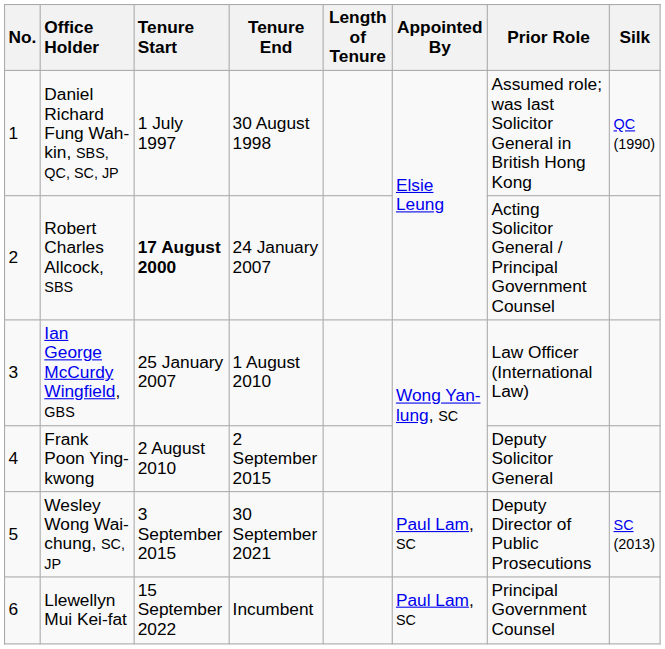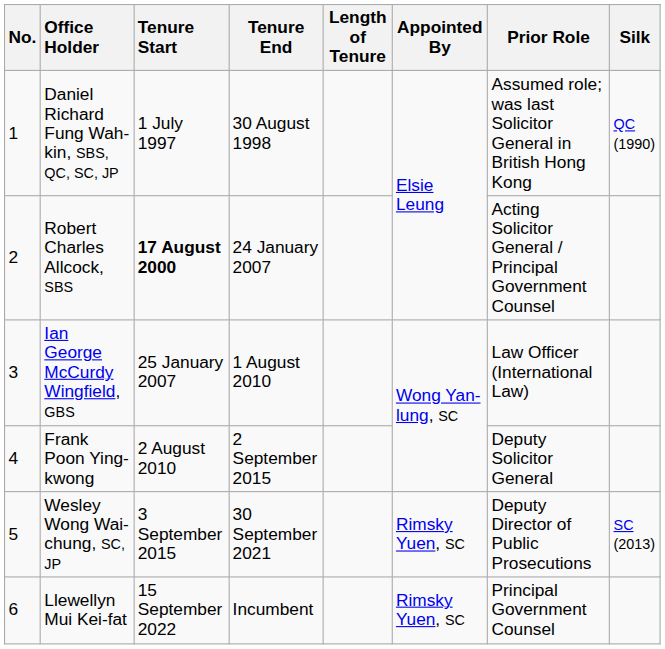 <table class="wikitable">
 <tr>
 <th>No.</th>
 <th style="text-align: left;">Office Holder</th>
 <th style="text-align: left;">Tenure Start</th>
 <th>Tenure End</th>
 <th>Length of Tenure</th>
 <th>Appointed By</th>
 <th>Prior Role</th>
 <th>Silk</th>
 </tr>
 <tr>
 <td>1</td>
 <td>Daniel Richard Fung Wah-kin, <small>SBS, QC, SC, JP</small></td>
 <td>1 July 1997</td>
 <td>30 August 1998</td>
 <td></td>
 <td rowspan="2"><a href='#'>Elsie Leung</a></td>
 <td>Assumed role; was last Solicitor General in British Hong Kong</td>
 <td><a href='#'><small>QC</small></a> <small>(1990)</small></td>
 </tr>
 <tr>
 <td>2</td>
 <td>Robert Charles Allcock, <small>SBS</small></td>
 <td><strong>17 August 2000</strong></td>
 <td>24 January 2007</td>
 <td></td>
 <td>Acting Solicitor General / Principal Government Counsel</td>
 <td></td>
 </tr>
 <tr>
 <td>3</td>
 <td><a href='#'>Ian George McCurdy Wingfield</a>, <small>GBS</small></td>
 <td>25 January 2007</td>
 <td>1 August 2010</td>
 <td></td>
 <td rowspan="2"><a href='#'>Wong Yan-lung</a>, <small>SC</small></td>
 <td>Law Officer (International Law)</td>
 <td></td>
 </tr>
 <tr>
 <td>4</td>
 <td>Frank Poon Ying-kwong</td>
 <td>2 August 2010</td>
 <td>2 September 2015</td>
 <td></td>
 <td>Deputy Solicitor General</td>
 <td></td>
 </tr>
 <tr>
 <td>5</td>
 <td>Wesley Wong Wai-chung, <small>SC, JP</small></td>
 <td>3 September 2015</td>
 <td>30 September 2021</td>
 <td></td>
-<td><a href='#'>Paul Lam</a>, <small>SC</small></td>
+<td><a href='#'>Rimsky Yuen</a>, <small>SC</small></td>
 <td>Deputy Director of Public Prosecutions</td>
 <td><a href='#'><small>SC</small></a> <small>(2013)</small></td>
 </tr>
 <tr>
 <td>6</td>
 <td>Llewellyn Mui Kei-fat</td>
 <td>15 September 2022</td>
 <td>Incumbent</td>
 <td></td>
-<td><a href='#'>Paul Lam</a>, <small>SC</small></td>
+<td><a href='#'>Rimsky Yuen</a>, <small>SC</small></td>
 <td>Principal Government Counsel</td>
 <td></td>
 </tr>
 </table>
